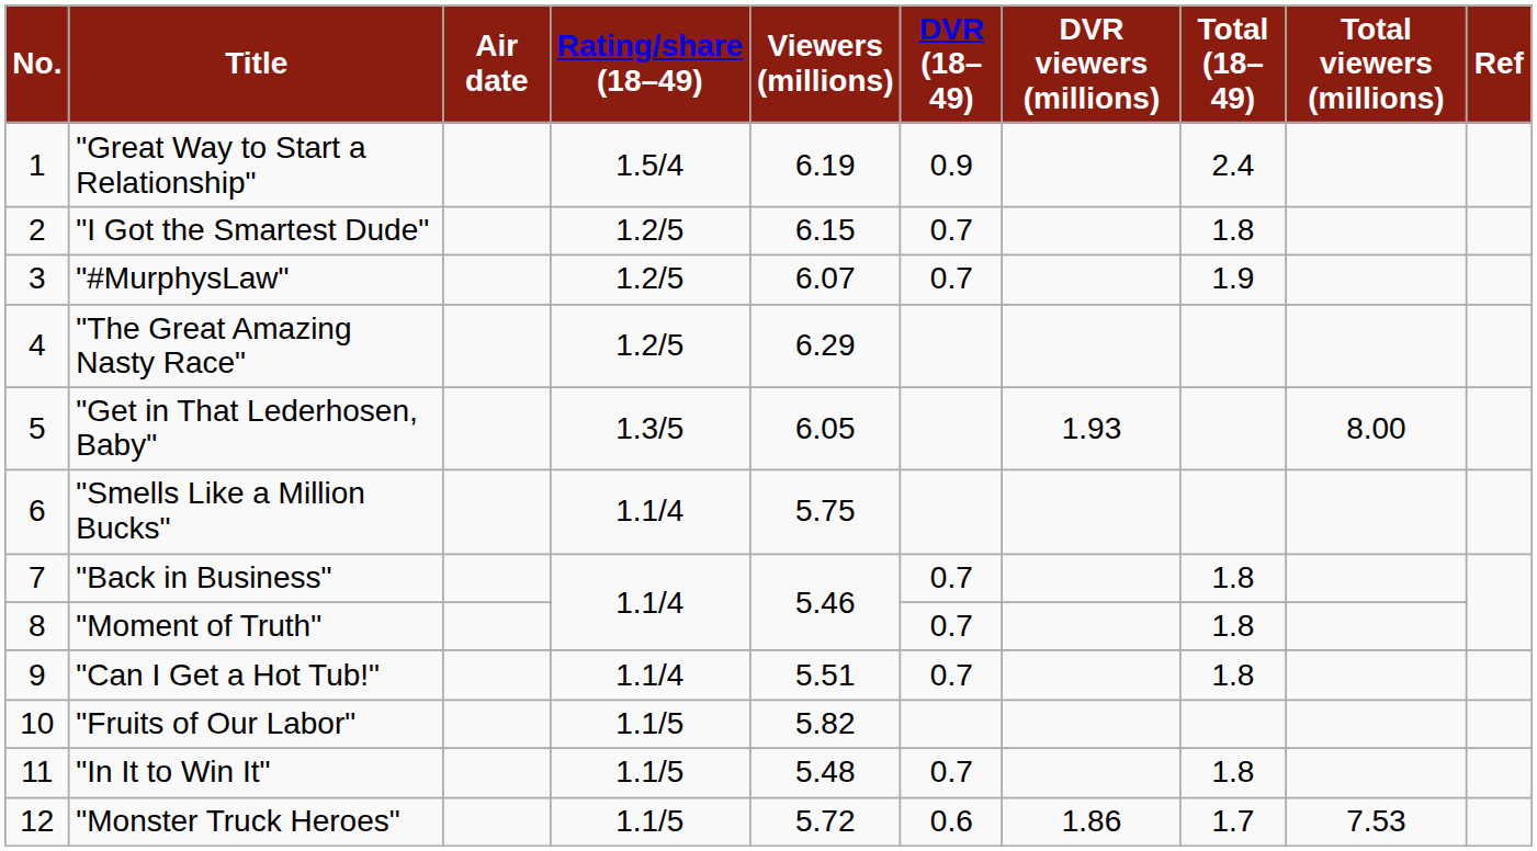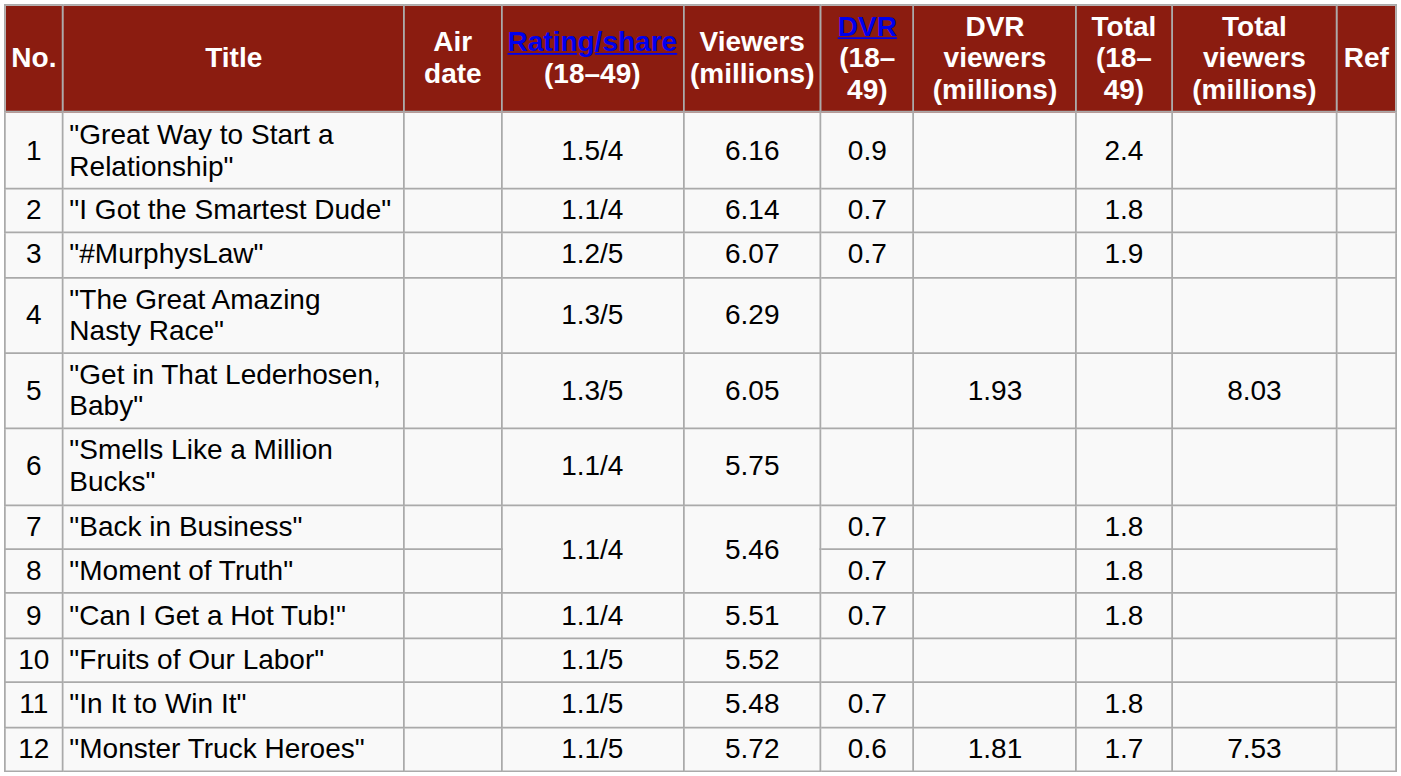 <table class="wikitable" style="text-align:center; width:90%">
 <tr>
 <th style="background:#8b1c10; color:white;">No.</th>
 <th style="background:#8b1c10; color:white;">Title</th>
 <th style="background:#8b1c10; color:white;">Air date</th>
 <th style="background:#8b1c10; color:white;" data-sort-type="number"><a href='#'><span>Rating/share</span></a><br>(18–49)</th>
 <th style="background:#8b1c10; color:white;" data-sort-type="number">Viewers<br>(millions)</th>
 <th style="background:#8b1c10; color:white;" data-sort-type="number"><a href='#'><span>DVR</span></a><br>(18–49)</th>
 <th style="background:#8b1c10; color:white;" data-sort-type="number">DVR viewers<br>(millions)</th>
 <th style="background:#8b1c10; color:white;" data-sort-type="number">Total<br>(18–49)</th>
 <th style="background:#8b1c10; color:white;" data-sort-type="number">Total viewers<br>(millions)</th>
 <th style="background:#8b1c10; color:white;" data-sort-type="number">Ref</th>
 </tr>
 <tr>
 <td>1</td>
 <td style="text-align:left;">"Great Way to Start a Relationship"</td>
 <td style="text-align:left;"></td>
 <td>1.5/4</td>
-<td>6.19</td>
+<td>6.16</td>
 <td>0.9</td>
 <td></td>
 <td>2.4</td>
 <td></td>
 <td></td>
 </tr>
 <tr>
 <td>2</td>
 <td style="text-align:left;">"I Got the Smartest Dude"</td>
 <td style="text-align:left;"></td>
-<td>1.2/5</td>
-<td>6.15</td>
+<td>1.1/4</td>
+<td>6.14</td>
 <td>0.7</td>
 <td></td>
 <td>1.8</td>
 <td></td>
 <td></td>
 </tr>
 <tr>
 <td>3</td>
 <td style="text-align:left;">"#MurphysLaw"</td>
 <td style="text-align:left;"></td>
 <td>1.2/5</td>
 <td>6.07</td>
 <td>0.7</td>
 <td></td>
 <td>1.9</td>
 <td></td>
 <td></td>
 </tr>
 <tr>
 <td>4</td>
 <td style="text-align:left;">"The Great Amazing Nasty Race"</td>
 <td style="text-align:left;"></td>
-<td>1.2/5</td>
+<td>1.3/5</td>
 <td>6.29</td>
 <td></td>
 <td></td>
 <td></td>
 <td></td>
 <td></td>
 </tr>
 <tr>
 <td>5</td>
 <td style="text-align:left;">"Get in That Lederhosen, Baby"</td>
 <td style="text-align:left;"></td>
 <td>1.3/5</td>
 <td>6.05</td>
 <td></td>
 <td>1.93</td>
 <td></td>
-<td>8.00</td>
+<td>8.03</td>
 <td></td>
 </tr>
 <tr>
 <td>6</td>
 <td style="text-align:left;">"Smells Like a Million Bucks"</td>
 <td style="text-align:left;"></td>
 <td>1.1/4</td>
 <td>5.75</td>
 <td></td>
 <td></td>
 <td></td>
 <td></td>
 <td></td>
 </tr>
 <tr>
 <td>7</td>
 <td style="text-align:left;">"Back in Business"</td>
 <td style="text-align:left;"></td>
 <td rowspan="2">1.1/4</td>
 <td rowspan="2">5.46</td>
 <td>0.7</td>
 <td></td>
 <td>1.8</td>
 <td></td>
 <td rowspan="2"></td>
 </tr>
 <tr>
 <td>8</td>
 <td style="text-align:left;">"Moment of Truth"</td>
 <td style="text-align:left;"></td>
 <td>0.7</td>
 <td></td>
 <td>1.8</td>
 <td></td>
 </tr>
 <tr>
 <td>9</td>
 <td style="text-align:left;">"Can I Get a Hot Tub!"</td>
 <td style="text-align:left;"></td>
 <td>1.1/4</td>
 <td>5.51</td>
 <td>0.7</td>
 <td></td>
 <td>1.8</td>
 <td></td>
 <td></td>
 </tr>
 <tr>
 <td>10</td>
 <td style="text-align:left;">"Fruits of Our Labor"</td>
 <td style="text-align:left;"></td>
 <td>1.1/5</td>
-<td>5.82</td>
+<td>5.52</td>
 <td></td>
 <td></td>
 <td></td>
 <td></td>
 <td></td>
 </tr>
 <tr>
 <td>11</td>
 <td style="text-align:left;">"In It to Win It"</td>
 <td style="text-align:left;"></td>
 <td>1.1/5</td>
 <td>5.48</td>
 <td>0.7</td>
 <td></td>
 <td>1.8</td>
 <td></td>
 <td></td>
 </tr>
 <tr>
 <td>12</td>
 <td style="text-align:left;">"Monster Truck Heroes"</td>
 <td style="text-align:left;"></td>
 <td>1.1/5</td>
 <td>5.72</td>
 <td>0.6</td>
-<td>1.86</td>
+<td>1.81</td>
 <td>1.7</td>
 <td>7.53</td>
 <td></td>
 </tr>
 </table>
